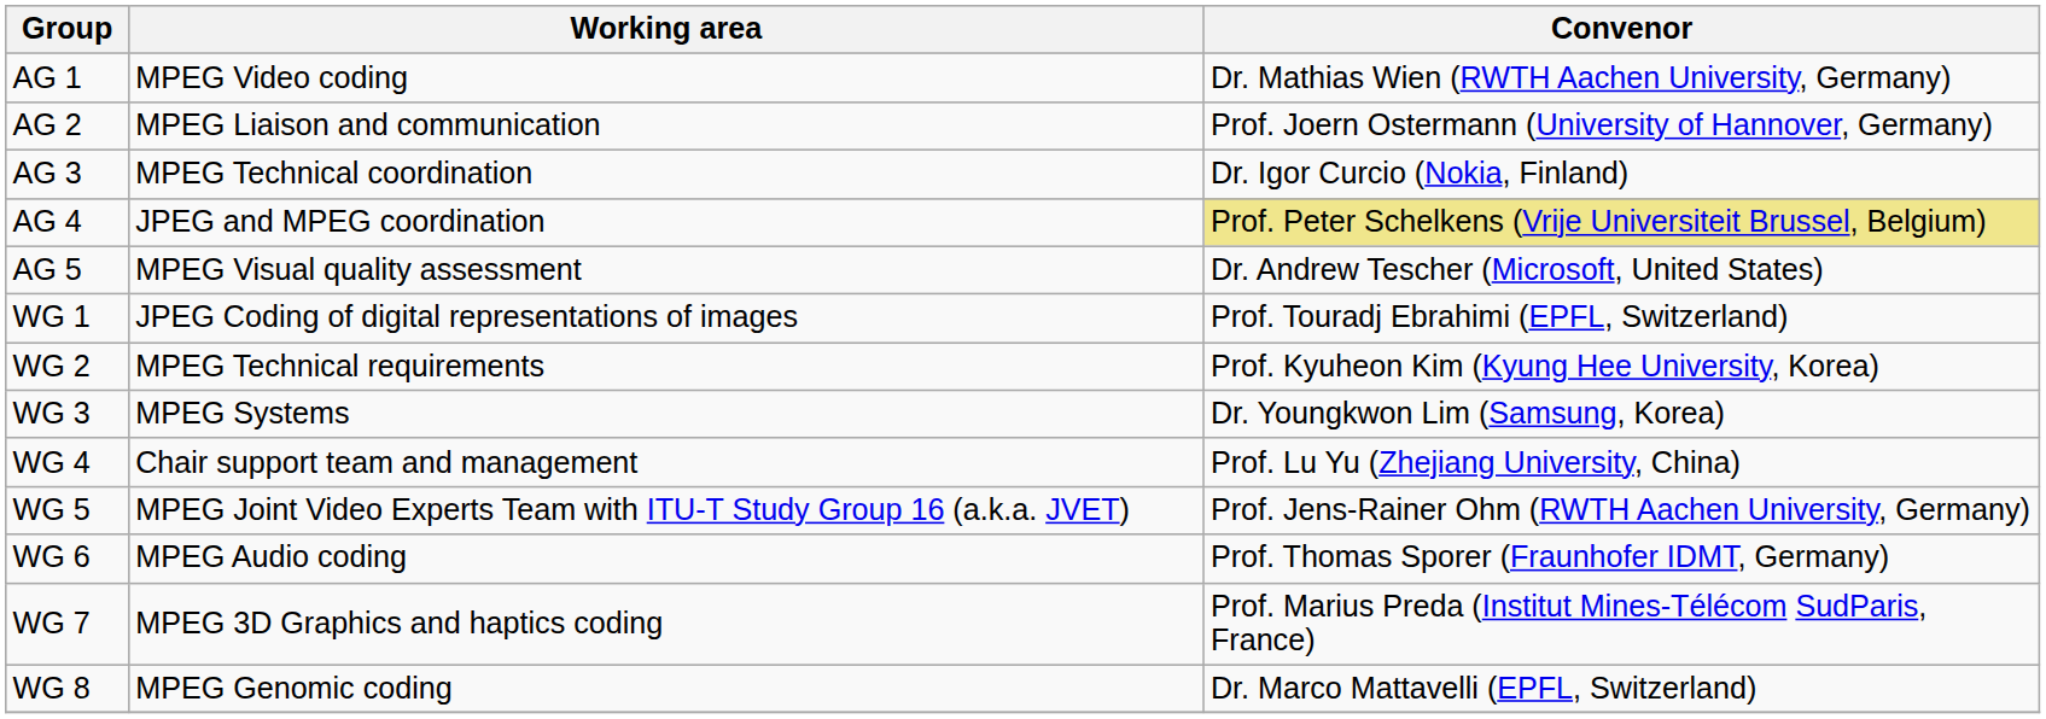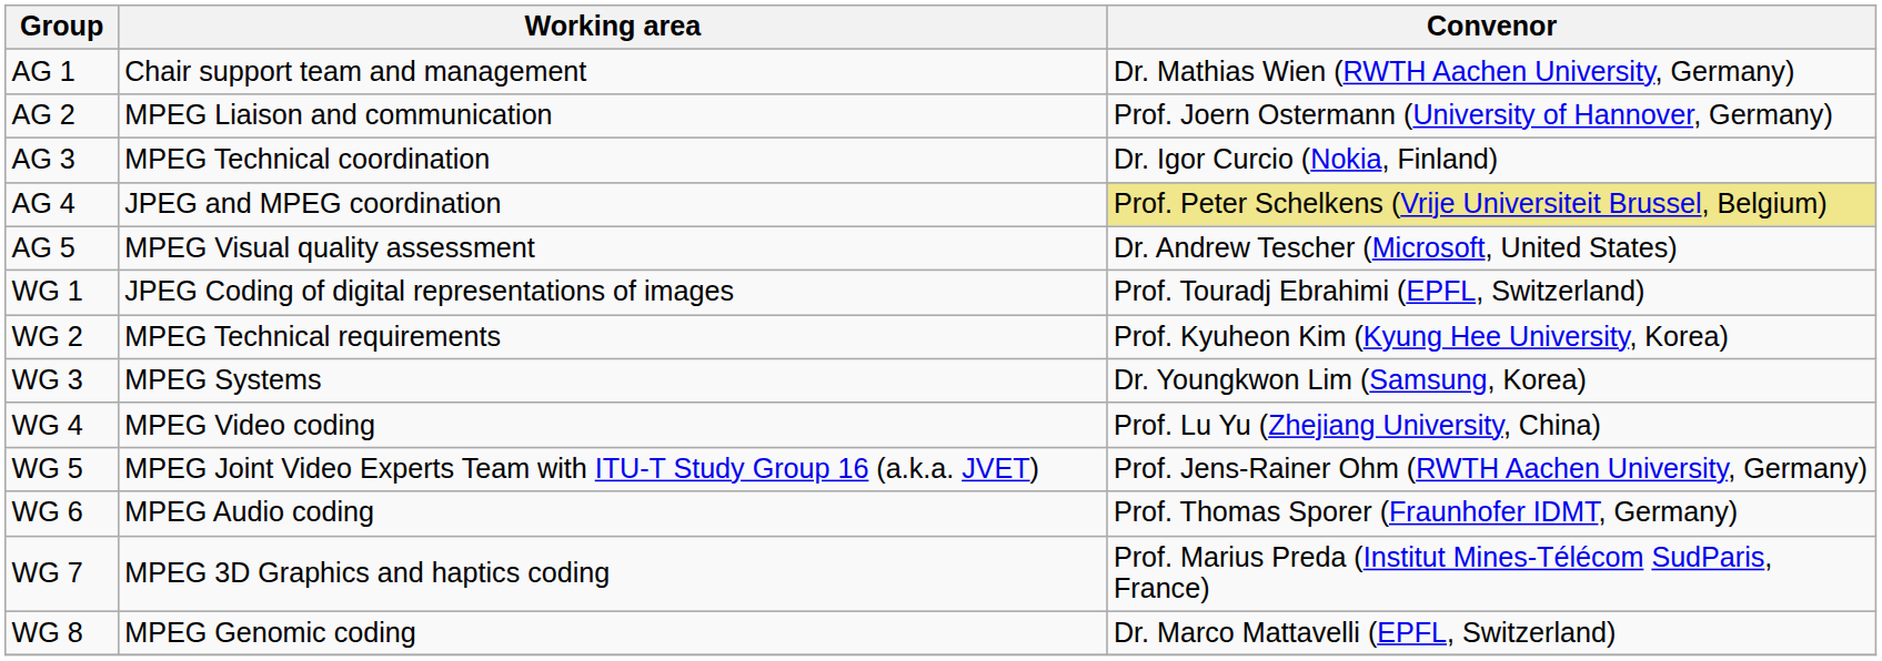 <table class="wikitable" width="85%">
 <tr>
 <th width="5%">Group</th>
 <th width="45%">Working area</th>
 <th width="35%">Convenor</th>
 </tr>
 <tr>
 <td>AG 1</td>
-<td>MPEG Video coding</td>
+<td>Chair support team and management</td>
 <td>Dr. Mathias Wien (<a href='#'>RWTH Aachen University</a>, Germany)</td>
 </tr>
 <tr>
 <td>AG 2</td>
 <td>MPEG Liaison and communication</td>
 <td>Prof. Joern Ostermann (<a href='#'>University of Hannover</a>, Germany)</td>
 </tr>
 <tr>
 <td>AG 3</td>
 <td>MPEG Technical coordination</td>
 <td>Dr. Igor Curcio (<a href='#'>Nokia</a>, Finland)</td>
 </tr>
 <tr>
 <td>AG 4</td>
 <td>JPEG and MPEG coordination</td>
 <td style="background: khaki;">Prof. Peter Schelkens (<a href='#'>Vrije Universiteit Brussel</a>, Belgium)</td>
 </tr>
 <tr>
 <td>AG 5</td>
 <td>MPEG Visual quality assessment</td>
 <td>Dr. Andrew Tescher (<a href='#'>Microsoft</a>, United States)</td>
 </tr>
 <tr>
 <td>WG 1</td>
 <td>JPEG Coding of digital representations of images</td>
 <td>Prof. Touradj Ebrahimi (<a href='#'>EPFL</a>, Switzerland)</td>
 </tr>
 <tr>
 <td>WG 2</td>
 <td>MPEG Technical requirements</td>
 <td>Prof. Kyuheon Kim (<a href='#'>Kyung Hee University</a>, Korea)</td>
 </tr>
 <tr>
 <td>WG 3</td>
 <td>MPEG Systems</td>
 <td>Dr. Youngkwon Lim (<a href='#'>Samsung</a>, Korea)</td>
 </tr>
 <tr>
 <td>WG 4</td>
-<td>Chair support team and management</td>
+<td>MPEG Video coding</td>
 <td>Prof. Lu Yu (<a href='#'>Zhejiang University</a>, China)</td>
 </tr>
 <tr>
 <td>WG 5</td>
 <td>MPEG Joint Video Experts Team with <a href='#'>ITU-T Study Group 16</a> (a.k.a. <a href='#'>JVET</a>)</td>
 <td>Prof. Jens-Rainer Ohm (<a href='#'>RWTH Aachen University</a>, Germany)</td>
 </tr>
 <tr>
 <td>WG 6</td>
 <td>MPEG Audio coding</td>
 <td>Prof. Thomas Sporer (<a href='#'>Fraunhofer IDMT</a>, Germany)</td>
 </tr>
 <tr>
 <td>WG 7</td>
 <td>MPEG 3D Graphics and haptics coding</td>
 <td>Prof. Marius Preda (<a href='#'>Institut Mines-Télécom</a> <a href='#'>SudParis</a>, France)</td>
 </tr>
 <tr>
 <td>WG 8</td>
 <td>MPEG Genomic coding</td>
 <td>Dr. Marco Mattavelli (<a href='#'>EPFL</a>, Switzerland)</td>
 </tr>
 <tr>
 </tr>
 </table>
